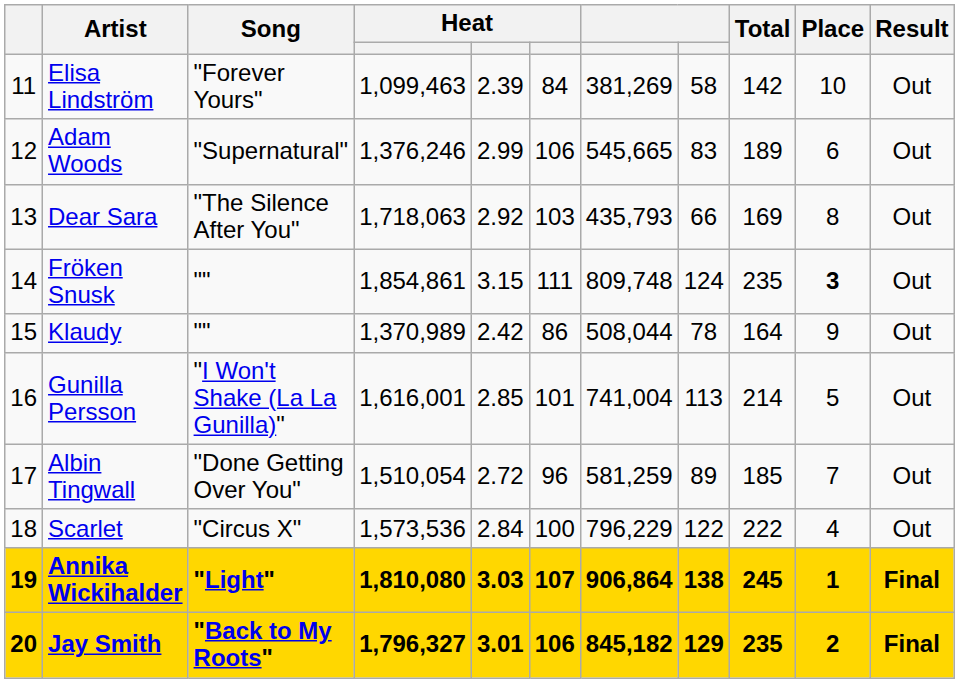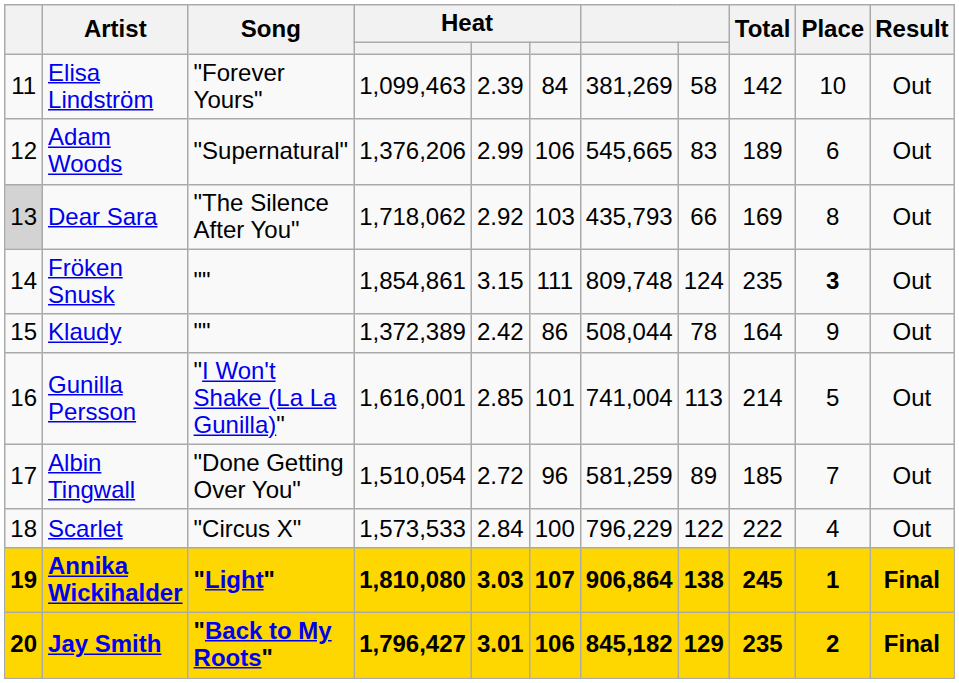 <table class="sortable wikitable" style="margin: 1em auto 1em auto; text-align:center;">
 <tr>
 <th rowspan="2"></th>
 <th rowspan="2">Artist</th>
 <th rowspan="2">Song</th>
 <th colspan="3">Heat</th>
 <th colspan="2"></th>
 <th rowspan="2">Total</th>
 <th rowspan="2">Place</th>
 <th rowspan="2" class="unsortable">Result</th>
 </tr>
 <tr>
 <th><small></small></th>
 <th><small></small></th>
 <th><small></small></th>
 <th><small></small></th>
 <th><small></small></th>
 </tr>
 <tr>
 <td>11</td>
 <td align="left"><a href='#'>Elisa Lindström</a></td>
 <td align="left">"Forever Yours"</td>
 <td>1,099,463</td>
 <td>2.39</td>
 <td>84</td>
 <td>381,269</td>
 <td>58</td>
 <td>142</td>
 <td>10</td>
 <td>Out</td>
 </tr>
 <tr>
 <td>12</td>
 <td align="left"><a href='#'>Adam Woods</a></td>
 <td align="left">"Supernatural"</td>
-<td>1,376,246</td>
+<td>1,376,206</td>
 <td>2.99</td>
 <td>106</td>
 <td>545,665</td>
 <td>83</td>
 <td>189</td>
 <td>6</td>
 <td>Out</td>
 </tr>
 <tr>
-<td>13</td>
+<td style="background: lightgrey;">13</td>
 <td align="left"><a href='#'>Dear Sara</a></td>
 <td align="left">"The Silence After You"</td>
-<td>1,718,063</td>
+<td>1,718,062</td>
 <td>2.92</td>
 <td>103</td>
 <td>435,793</td>
 <td>66</td>
 <td>169</td>
 <td>8</td>
 <td>Out</td>
 </tr>
 <tr>
 <td>14</td>
 <td align="left"><a href='#'>Fröken Snusk</a></td>
 <td align="left">""</td>
 <td>1,854,861</td>
 <td>3.15</td>
 <td>111</td>
 <td>809,748</td>
 <td>124</td>
 <td>235</td>
 <td><strong>3</strong></td>
 <td>Out</td>
 </tr>
 <tr>
 <td>15</td>
 <td align="left"><a href='#'>Klaudy</a></td>
 <td align="left">""</td>
-<td>1,370,989</td>
+<td>1,372,389</td>
 <td>2.42</td>
 <td>86</td>
 <td>508,044</td>
 <td>78</td>
 <td>164</td>
 <td>9</td>
 <td>Out</td>
 </tr>
 <tr>
 <td>16</td>
 <td align="left"><a href='#'>Gunilla Persson</a></td>
 <td align="left">"<a href='#'>I Won't Shake (La La Gunilla)</a>"</td>
 <td>1,616,001</td>
 <td>2.85</td>
 <td>101</td>
 <td>741,004</td>
 <td>113</td>
 <td>214</td>
 <td>5</td>
 <td>Out</td>
 </tr>
 <tr>
 <td>17</td>
 <td align="left"><a href='#'>Albin Tingwall</a></td>
 <td align="left">"Done Getting Over You"</td>
 <td>1,510,054</td>
 <td>2.72</td>
 <td>96</td>
 <td>581,259</td>
 <td>89</td>
 <td>185</td>
 <td>7</td>
 <td>Out</td>
 </tr>
 <tr>
 <td>18</td>
 <td align="left"><a href='#'>Scarlet</a></td>
 <td align="left">"Circus X"</td>
-<td>1,573,536</td>
+<td>1,573,533</td>
 <td>2.84</td>
 <td>100</td>
 <td>796,229</td>
 <td>122</td>
 <td>222</td>
 <td>4</td>
 <td>Out</td>
 </tr>
 <tr style="background:gold; font-weight:bold;">
 <td>19</td>
 <td align="left"><a href='#'>Annika Wickihalder</a></td>
 <td align="left">"<a href='#'>Light</a>"</td>
 <td>1,810,080</td>
 <td>3.03</td>
 <td>107</td>
 <td>906,864</td>
 <td>138</td>
 <td>245</td>
 <td>1</td>
 <td>Final</td>
 </tr>
 <tr style="background:gold; font-weight:bold;">
 <td>20</td>
 <td align="left"><a href='#'>Jay Smith</a></td>
 <td align="left">"<a href='#'>Back to My Roots</a>"</td>
-<td>1,796,327</td>
+<td>1,796,427</td>
 <td>3.01</td>
 <td>106</td>
 <td>845,182</td>
 <td>129</td>
 <td>235</td>
 <td>2</td>
 <td>Final</td>
 </tr>
 </table>
